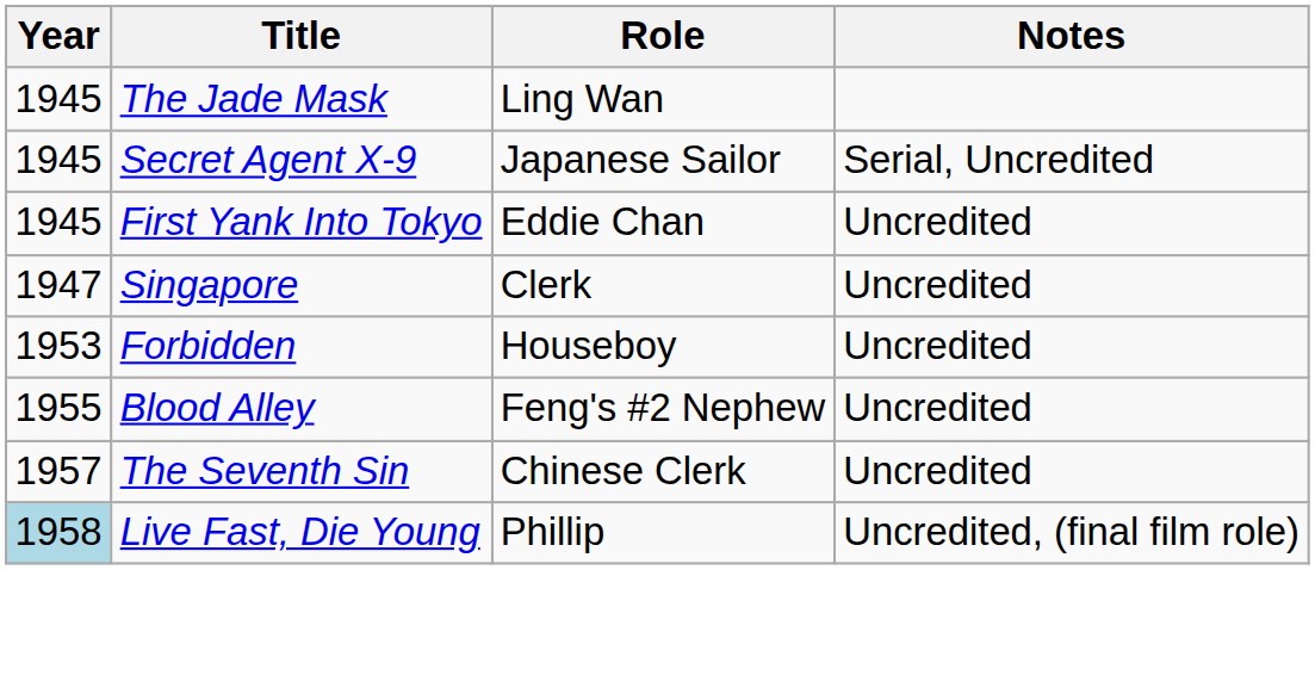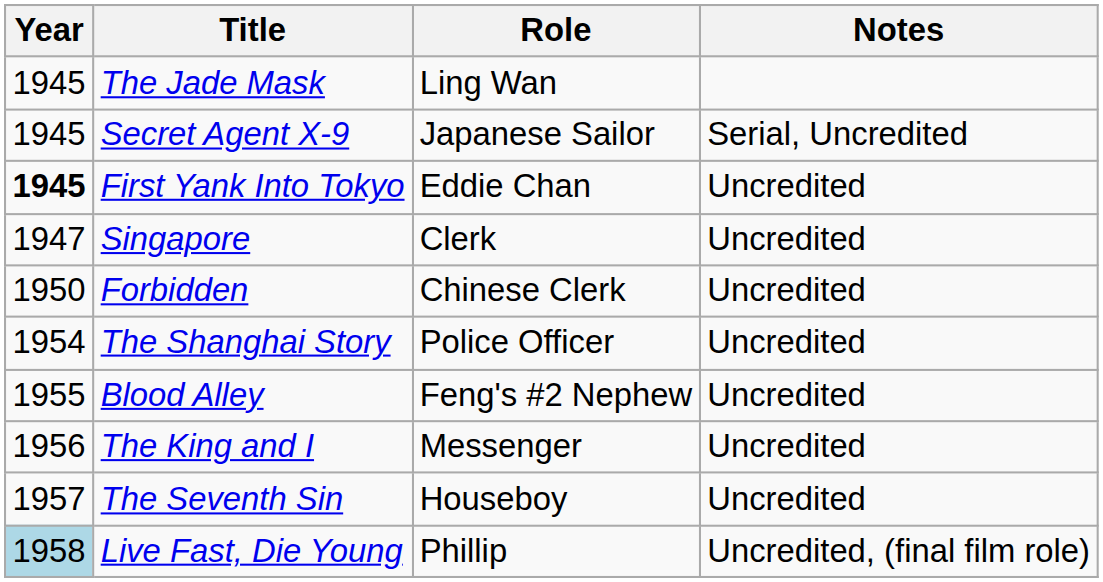 <table class="wikitable">
 <tr>
 <th>Year</th>
 <th>Title</th>
 <th>Role</th>
 <th>Notes</th>
 </tr>
 <tr>
 <td>1945</td>
 <td><em><a href='#'>The Jade Mask</a></em></td>
 <td>Ling Wan</td>
 <td></td>
 </tr>
 <tr>
 <td>1945</td>
 <td><em><a href='#'>Secret Agent X-9</a></em></td>
 <td>Japanese Sailor</td>
 <td>Serial, Uncredited</td>
 </tr>
 <tr>
-<td>1945</td>
+<td><strong>1945</strong></td>
 <td><em><a href='#'>First Yank Into Tokyo</a></em></td>
 <td>Eddie Chan</td>
 <td>Uncredited</td>
 </tr>
 <tr>
 <td>1947</td>
 <td><em><a href='#'>Singapore</a></em></td>
 <td>Clerk</td>
 <td>Uncredited</td>
 </tr>
 <tr>
-<td>1953</td>
+<td>1950</td>
 <td><em><a href='#'>Forbidden</a></em></td>
-<td>Houseboy</td>
+<td>Chinese Clerk</td>
+<td>Uncredited</td>
+</tr>
+<tr>
+<td>1954</td>
+<td><em><a href='#'>The Shanghai Story</a></em></td>
+<td>Police Officer</td>
 <td>Uncredited</td>
 </tr>
 <tr>
 <td>1955</td>
 <td><em><a href='#'>Blood Alley</a></em></td>
 <td>Feng's #2 Nephew</td>
 <td>Uncredited</td>
 </tr>
 <tr>
+<td>1956</td>
+<td><em><a href='#'>The King and I</a></em></td>
+<td>Messenger</td>
+<td>Uncredited</td>
+</tr>
+<tr>
 <td>1957</td>
 <td><em><a href='#'>The Seventh Sin</a></em></td>
-<td>Chinese Clerk</td>
+<td>Houseboy</td>
 <td>Uncredited</td>
 </tr>
 <tr>
 <td style="background: lightblue;">1958</td>
 <td><em><a href='#'>Live Fast, Die Young</a></em></td>
 <td>Phillip</td>
 <td>Uncredited, (final film role)</td>
 </tr>
 </table>
